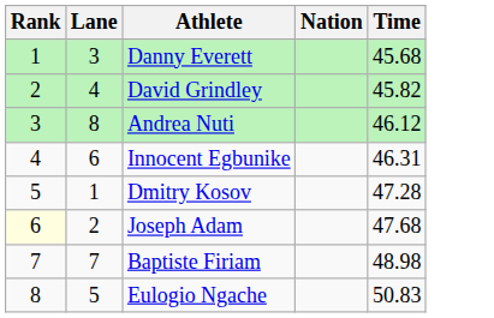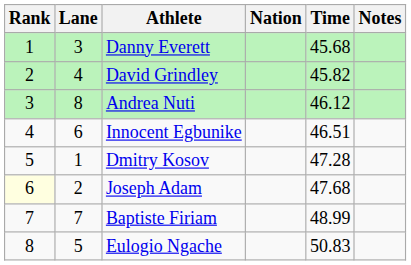 <table class="wikitable sortable" style="text-align:center">
 <tr>
 <th>Rank</th>
 <th>Lane</th>
 <th>Athlete</th>
 <th>Nation</th>
 <th>Time</th>
+<th>Notes</th>
 </tr>
 <tr style="background:#bbf3bb;">
 <td>1</td>
 <td>3</td>
 <td align=left><a href='#'>Danny Everett</a></td>
 <td align=left></td>
 <td>45.68</td>
+<td></td>
 </tr>
 <tr style="background:#bbf3bb;">
 <td>2</td>
 <td>4</td>
 <td align=left><a href='#'>David Grindley</a></td>
 <td align=left></td>
 <td>45.82</td>
+<td></td>
 </tr>
 <tr style="background:#bbf3bb;">
 <td>3</td>
 <td>8</td>
 <td align=left><a href='#'>Andrea Nuti</a></td>
 <td align=left></td>
 <td>46.12</td>
+<td></td>
 </tr>
 <tr>
 <td>4</td>
 <td>6</td>
 <td align=left><a href='#'>Innocent Egbunike</a></td>
 <td align=left></td>
-<td>46.31</td>
+<td>46.51</td>
+<td></td>
 </tr>
 <tr>
 <td>5</td>
 <td>1</td>
 <td align=left><a href='#'>Dmitry Kosov</a></td>
 <td align=left></td>
 <td>47.28</td>
+<td></td>
 </tr>
 <tr>
 <td style="background: lightyellow;">6</td>
 <td>2</td>
 <td align=left><a href='#'>Joseph Adam</a></td>
 <td align=left></td>
 <td>47.68</td>
+<td></td>
 </tr>
 <tr>
 <td>7</td>
 <td>7</td>
 <td align=left><a href='#'>Baptiste Firiam</a></td>
 <td align=left></td>
-<td>48.98</td>
+<td>48.99</td>
+<td></td>
 </tr>
 <tr>
 <td>8</td>
 <td>5</td>
 <td align=left><a href='#'>Eulogio Ngache</a></td>
 <td align=left></td>
 <td>50.83</td>
+<td></td>
 </tr>
 </table>
